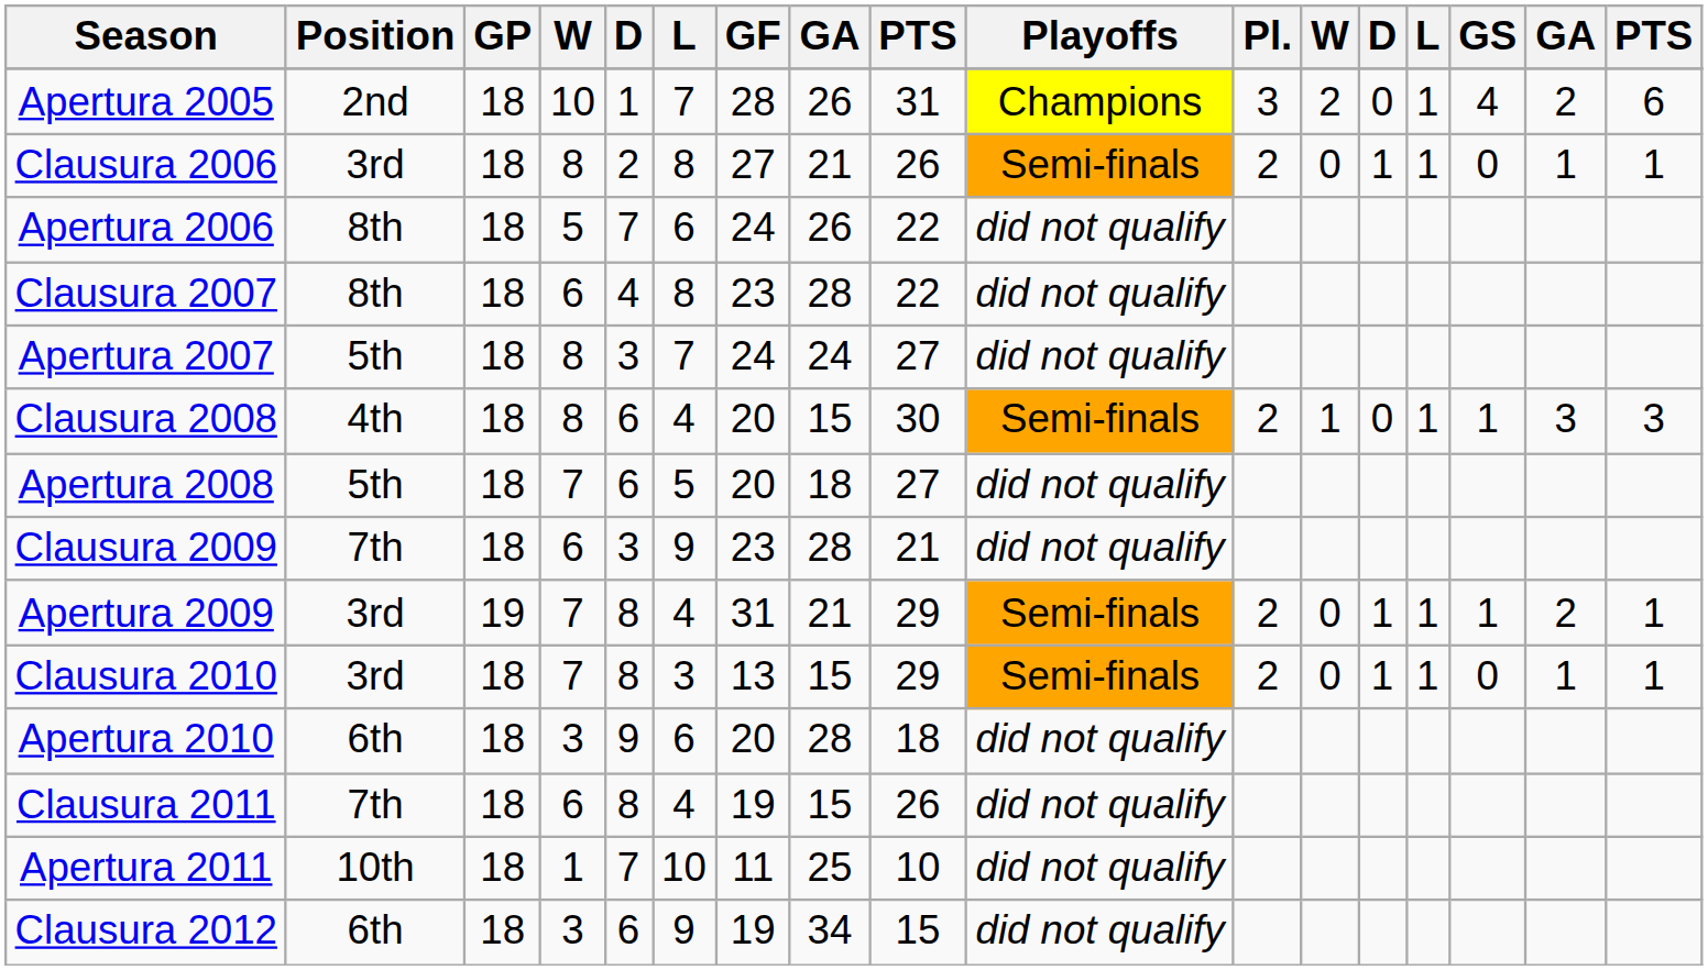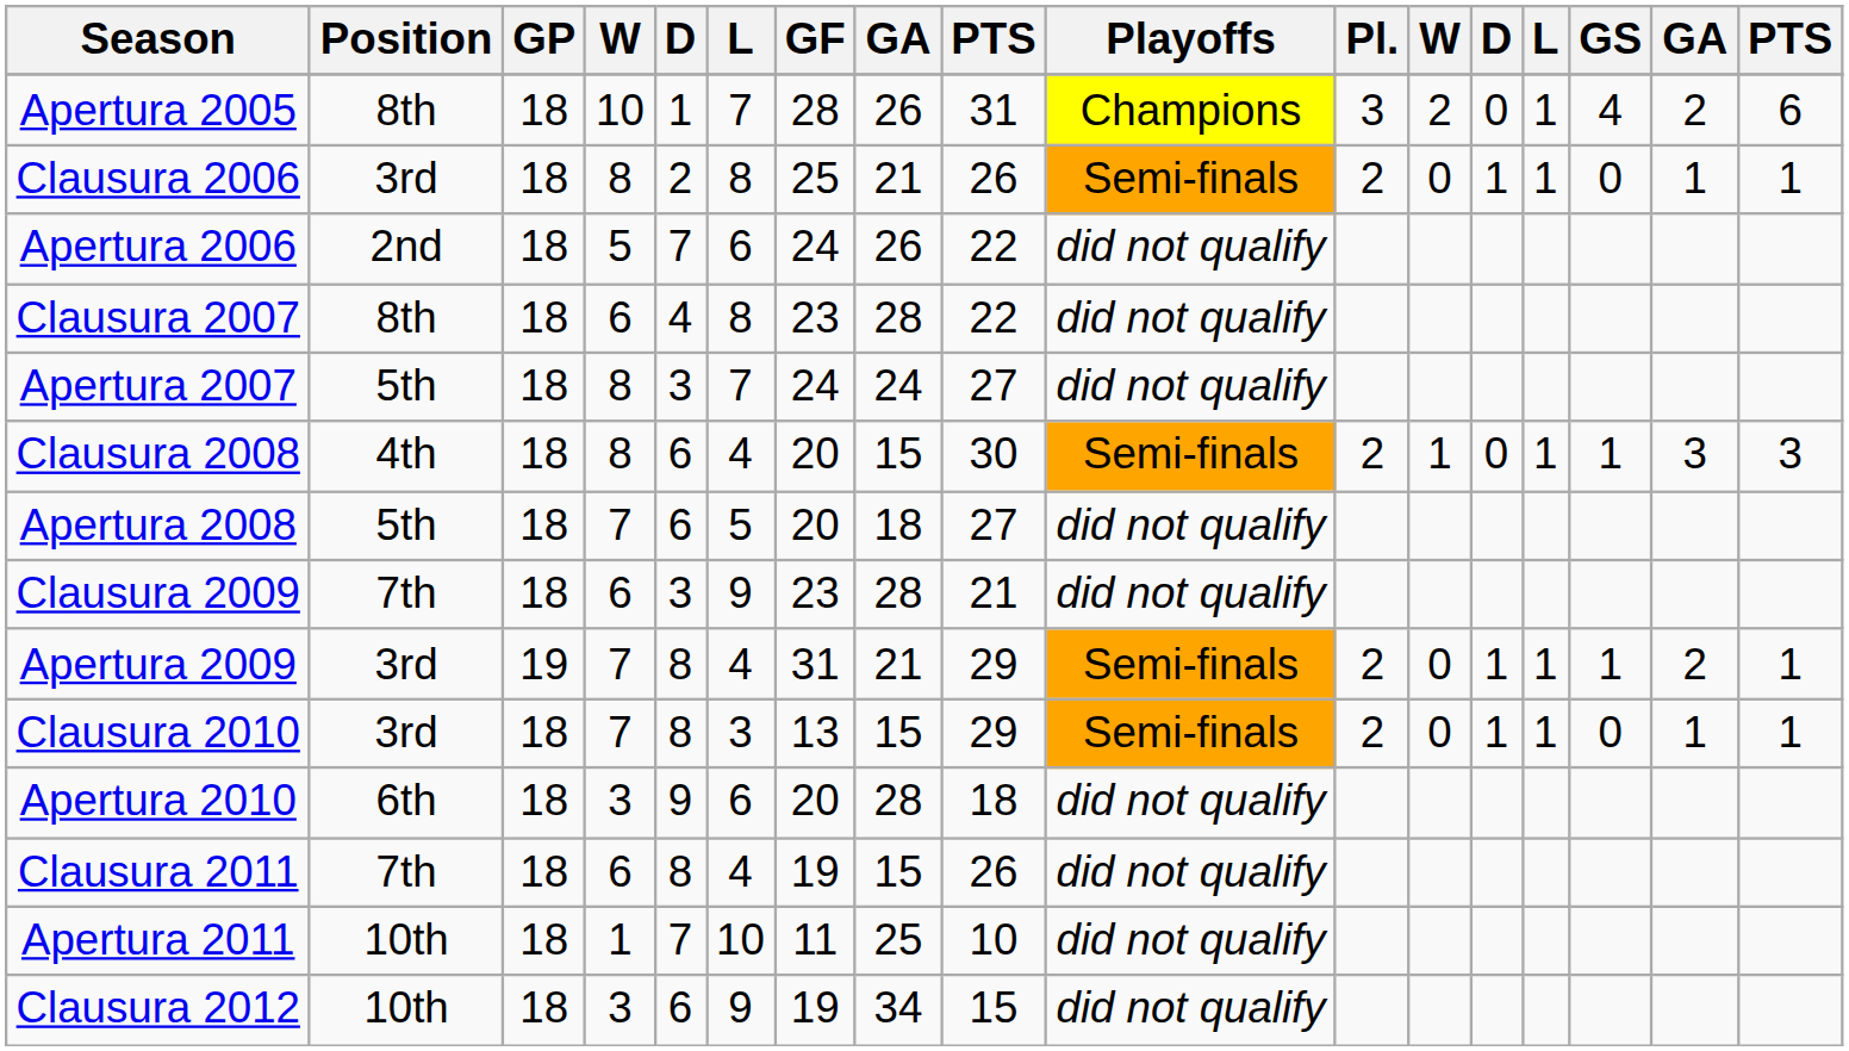 <table class="wikitable" style="text-align:center;">
 <tr>
 <th align="center">Season</th>
 <th align="center">Position</th>
 <th align="center">GP</th>
 <th align="center">W</th>
 <th align="center">D</th>
 <th align="center">L</th>
 <th align="center">GF</th>
 <th align="center">GA</th>
 <th align="center">PTS</th>
 <th align="center">Playoffs</th>
 <th>Pl.</th>
 <th>W</th>
 <th>D</th>
 <th>L</th>
 <th>GS</th>
 <th>GA</th>
 <th>PTS</th>
 </tr>
 <tr>
 </tr>
 <tr>
 <td><a href='#'>Apertura 2005</a></td>
-<td>2nd</td>
+<td>8th</td>
 <td>18</td>
 <td>10</td>
 <td>1</td>
 <td>7</td>
 <td>28</td>
 <td>26</td>
 <td>31</td>
 <td bgcolor=Yellow>Champions</td>
 <td>3</td>
 <td>2</td>
 <td>0</td>
 <td>1</td>
 <td>4</td>
 <td>2</td>
 <td>6</td>
 </tr>
 <tr>
 <td><a href='#'>Clausura 2006</a></td>
 <td>3rd</td>
 <td>18</td>
 <td>8</td>
 <td>2</td>
 <td>8</td>
-<td>27</td>
+<td>25</td>
 <td>21</td>
 <td>26</td>
 <td bgcolor=Orange>Semi-finals</td>
 <td>2</td>
 <td>0</td>
 <td>1</td>
 <td>1</td>
 <td>0</td>
 <td>1</td>
 <td>1</td>
 </tr>
 <tr>
 <td><a href='#'>Apertura 2006</a></td>
-<td>8th</td>
+<td>2nd</td>
 <td>18</td>
 <td>5</td>
 <td>7</td>
 <td>6</td>
 <td>24</td>
 <td>26</td>
 <td>22</td>
 <td><em>did not qualify</em></td>
 <td></td>
 <td></td>
 <td></td>
 <td></td>
 <td></td>
 <td></td>
 <td></td>
 </tr>
 <tr>
 <td><a href='#'>Clausura 2007</a></td>
 <td>8th</td>
 <td>18</td>
 <td>6</td>
 <td>4</td>
 <td>8</td>
 <td>23</td>
 <td>28</td>
 <td>22</td>
 <td><em>did not qualify</em></td>
 <td></td>
 <td></td>
 <td></td>
 <td></td>
 <td></td>
 <td></td>
 <td></td>
 </tr>
 <tr>
 <td><a href='#'>Apertura 2007</a></td>
 <td>5th</td>
 <td>18</td>
 <td>8</td>
 <td>3</td>
 <td>7</td>
 <td>24</td>
 <td>24</td>
 <td>27</td>
 <td><em>did not qualify</em></td>
 <td></td>
 <td></td>
 <td></td>
 <td></td>
 <td></td>
 <td></td>
 <td></td>
 </tr>
 <tr>
 <td><a href='#'>Clausura 2008</a></td>
 <td>4th</td>
 <td>18</td>
 <td>8</td>
 <td>6</td>
 <td>4</td>
 <td>20</td>
 <td>15</td>
 <td>30</td>
 <td bgcolor=Orange>Semi-finals</td>
 <td>2</td>
 <td>1</td>
 <td>0</td>
 <td>1</td>
 <td>1</td>
 <td>3</td>
 <td 3>3</td>
 </tr>
 <tr>
 <td><a href='#'>Apertura 2008</a></td>
 <td>5th</td>
 <td>18</td>
 <td>7</td>
 <td>6</td>
 <td>5</td>
 <td>20</td>
 <td>18</td>
 <td>27</td>
 <td><em>did not qualify</em></td>
 <td></td>
 <td></td>
 <td></td>
 <td></td>
 <td></td>
 <td></td>
 <td></td>
 </tr>
 <tr>
 <td><a href='#'>Clausura 2009</a></td>
 <td>7th</td>
 <td>18</td>
 <td>6</td>
 <td>3</td>
 <td>9</td>
 <td>23</td>
 <td>28</td>
 <td>21</td>
 <td><em>did not qualify</em></td>
 <td></td>
 <td></td>
 <td></td>
 <td></td>
 <td></td>
 <td></td>
 <td></td>
 </tr>
 <tr>
 <td><a href='#'>Apertura 2009</a></td>
 <td>3rd</td>
 <td>19</td>
 <td>7</td>
 <td>8</td>
 <td>4</td>
 <td>31</td>
 <td>21</td>
 <td>29</td>
 <td bgcolor=Orange>Semi-finals</td>
 <td>2</td>
 <td>0</td>
 <td>1</td>
 <td>1</td>
 <td>1</td>
 <td>2</td>
 <td>1</td>
 </tr>
 <tr>
 <td><a href='#'>Clausura 2010</a></td>
 <td>3rd</td>
 <td>18</td>
 <td>7</td>
 <td>8</td>
 <td>3</td>
 <td>13</td>
 <td>15</td>
 <td>29</td>
 <td bgcolor=Orange>Semi-finals</td>
 <td>2</td>
 <td>0</td>
 <td>1</td>
 <td>1</td>
 <td>0</td>
 <td>1</td>
 <td>1</td>
 </tr>
 <tr>
 <td><a href='#'>Apertura 2010</a></td>
 <td>6th</td>
 <td>18</td>
 <td>3</td>
 <td>9</td>
 <td>6</td>
 <td>20</td>
 <td>28</td>
 <td>18</td>
 <td><em>did not qualify</em></td>
 <td></td>
 <td></td>
 <td></td>
 <td></td>
 <td></td>
 <td></td>
 <td></td>
 </tr>
 <tr>
 <td><a href='#'>Clausura 2011</a></td>
 <td>7th</td>
 <td>18</td>
 <td>6</td>
 <td>8</td>
 <td>4</td>
 <td>19</td>
 <td>15</td>
 <td>26</td>
 <td><em>did not qualify</em></td>
 <td></td>
 <td></td>
 <td></td>
 <td></td>
 <td></td>
 <td></td>
 <td></td>
 </tr>
 <tr>
 <td><a href='#'>Apertura 2011</a></td>
 <td>10th</td>
 <td>18</td>
 <td>1</td>
 <td>7</td>
 <td>10</td>
 <td>11</td>
 <td>25</td>
 <td>10</td>
 <td><em>did not qualify</em></td>
 <td></td>
 <td></td>
 <td></td>
 <td></td>
 <td></td>
 <td></td>
 <td></td>
 </tr>
 <tr>
 <td><a href='#'>Clausura 2012</a></td>
-<td>6th</td>
+<td>10th</td>
 <td>18</td>
 <td>3</td>
 <td>6</td>
 <td>9</td>
 <td>19</td>
 <td>34</td>
 <td>15</td>
 <td><em>did not qualify</em></td>
 <td></td>
 <td></td>
 <td></td>
 <td></td>
 <td></td>
 <td></td>
 <td></td>
 </tr>
 </table>
